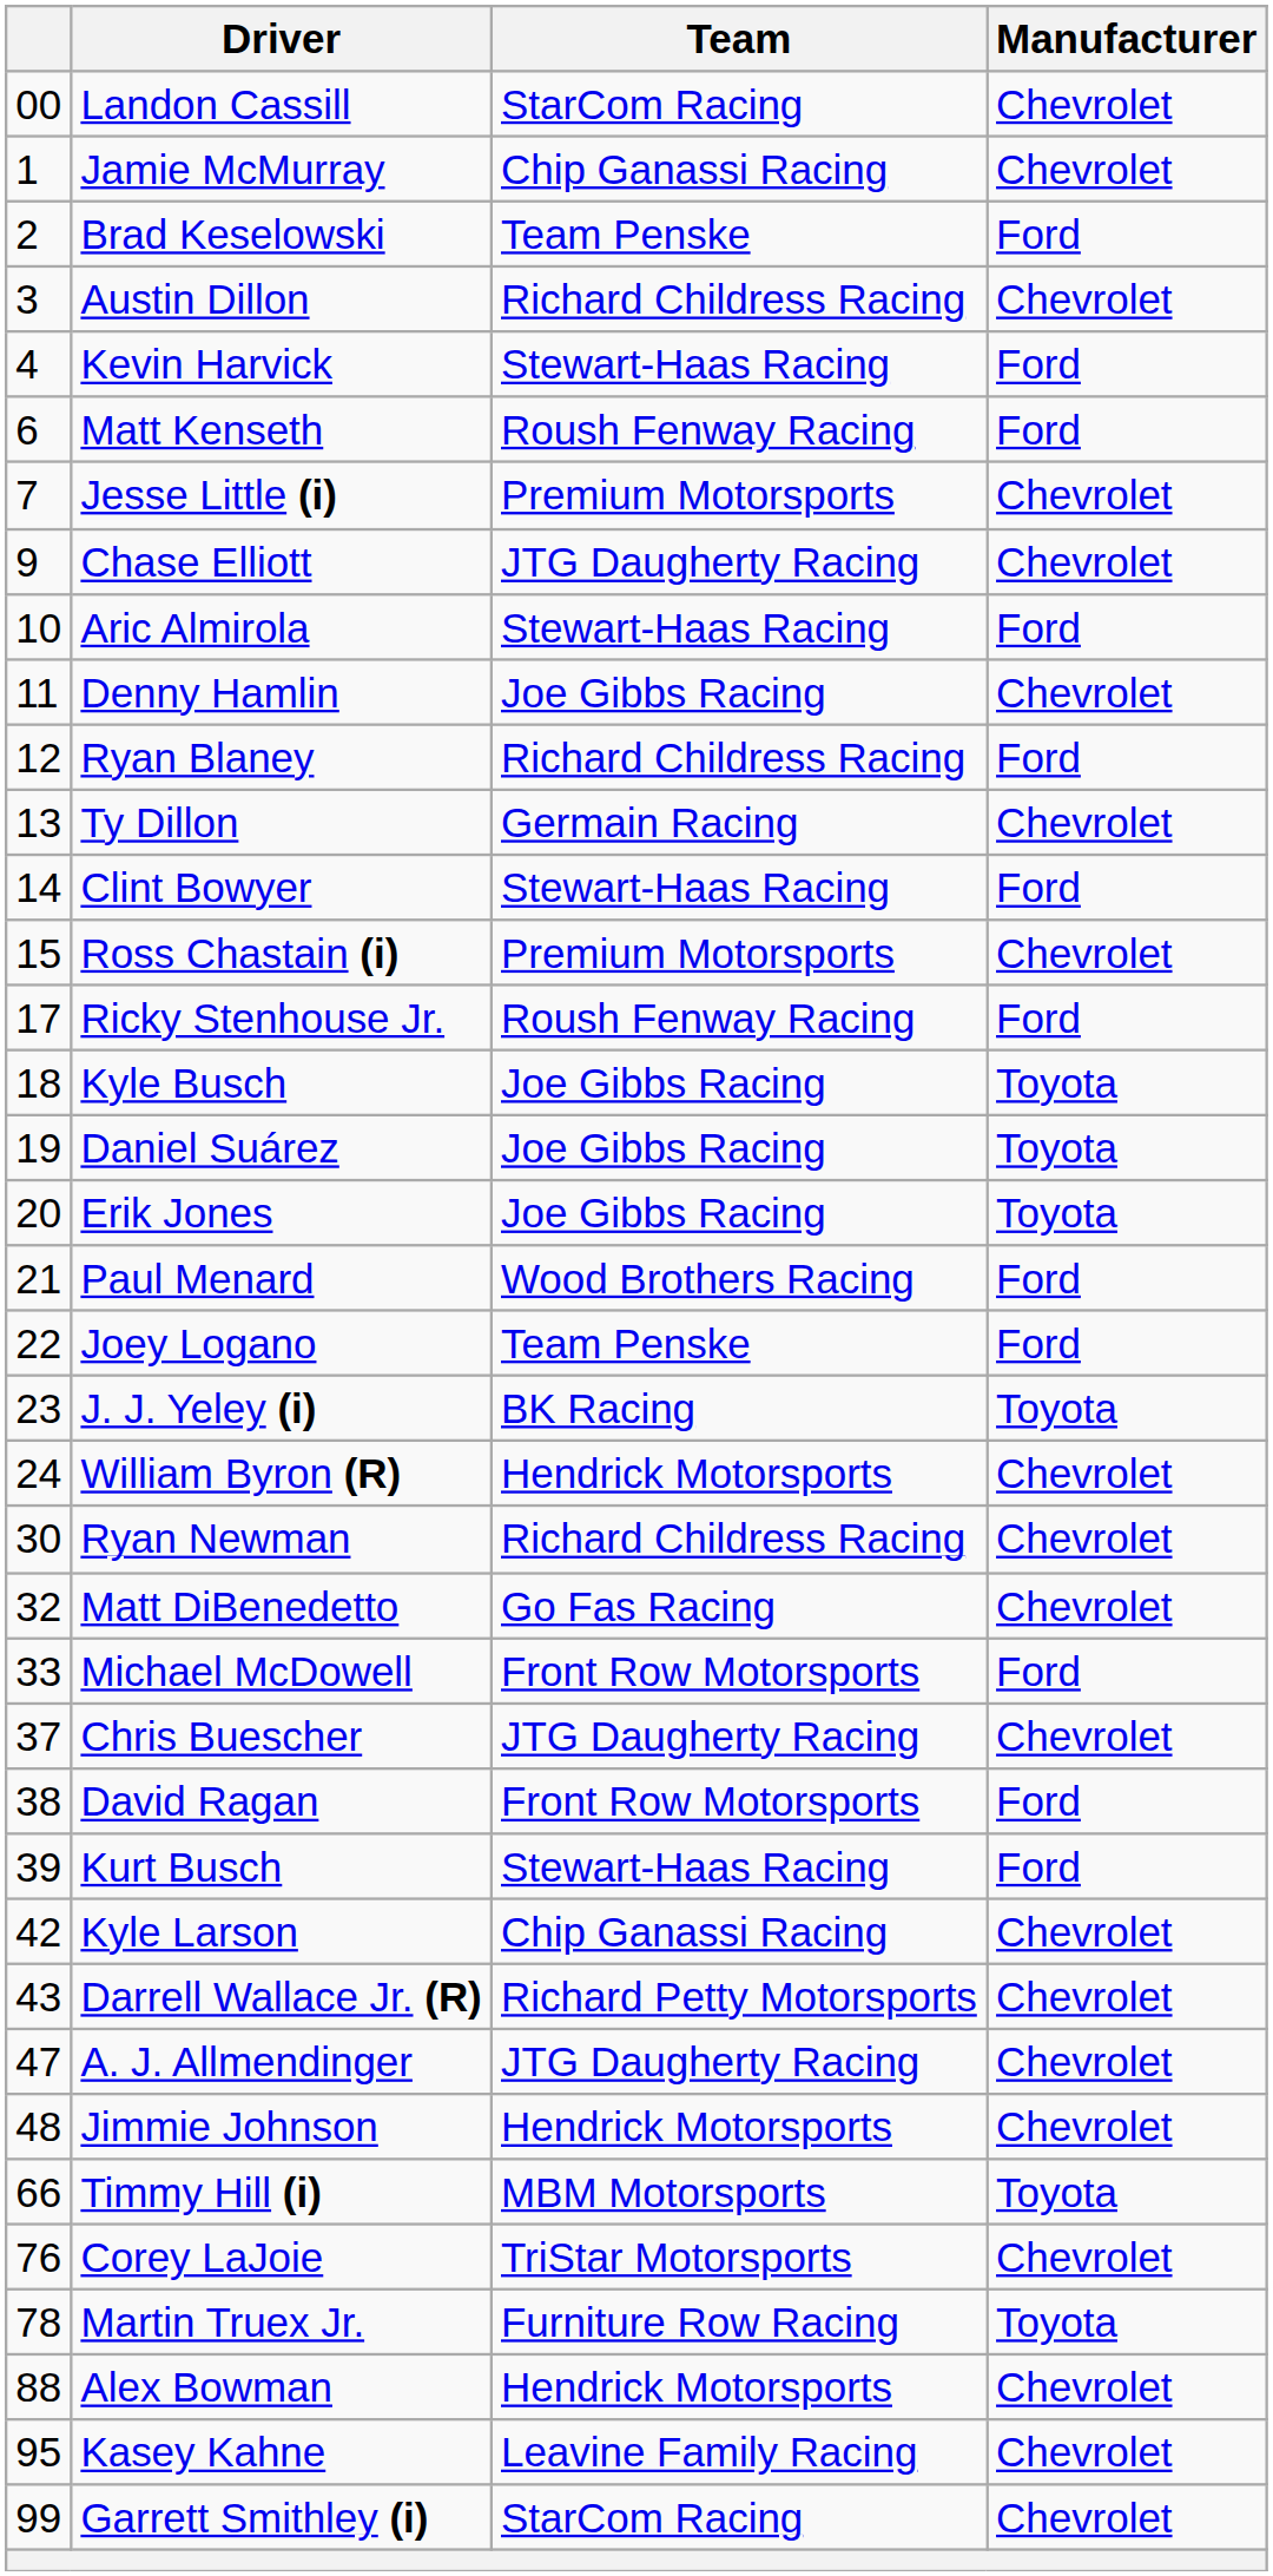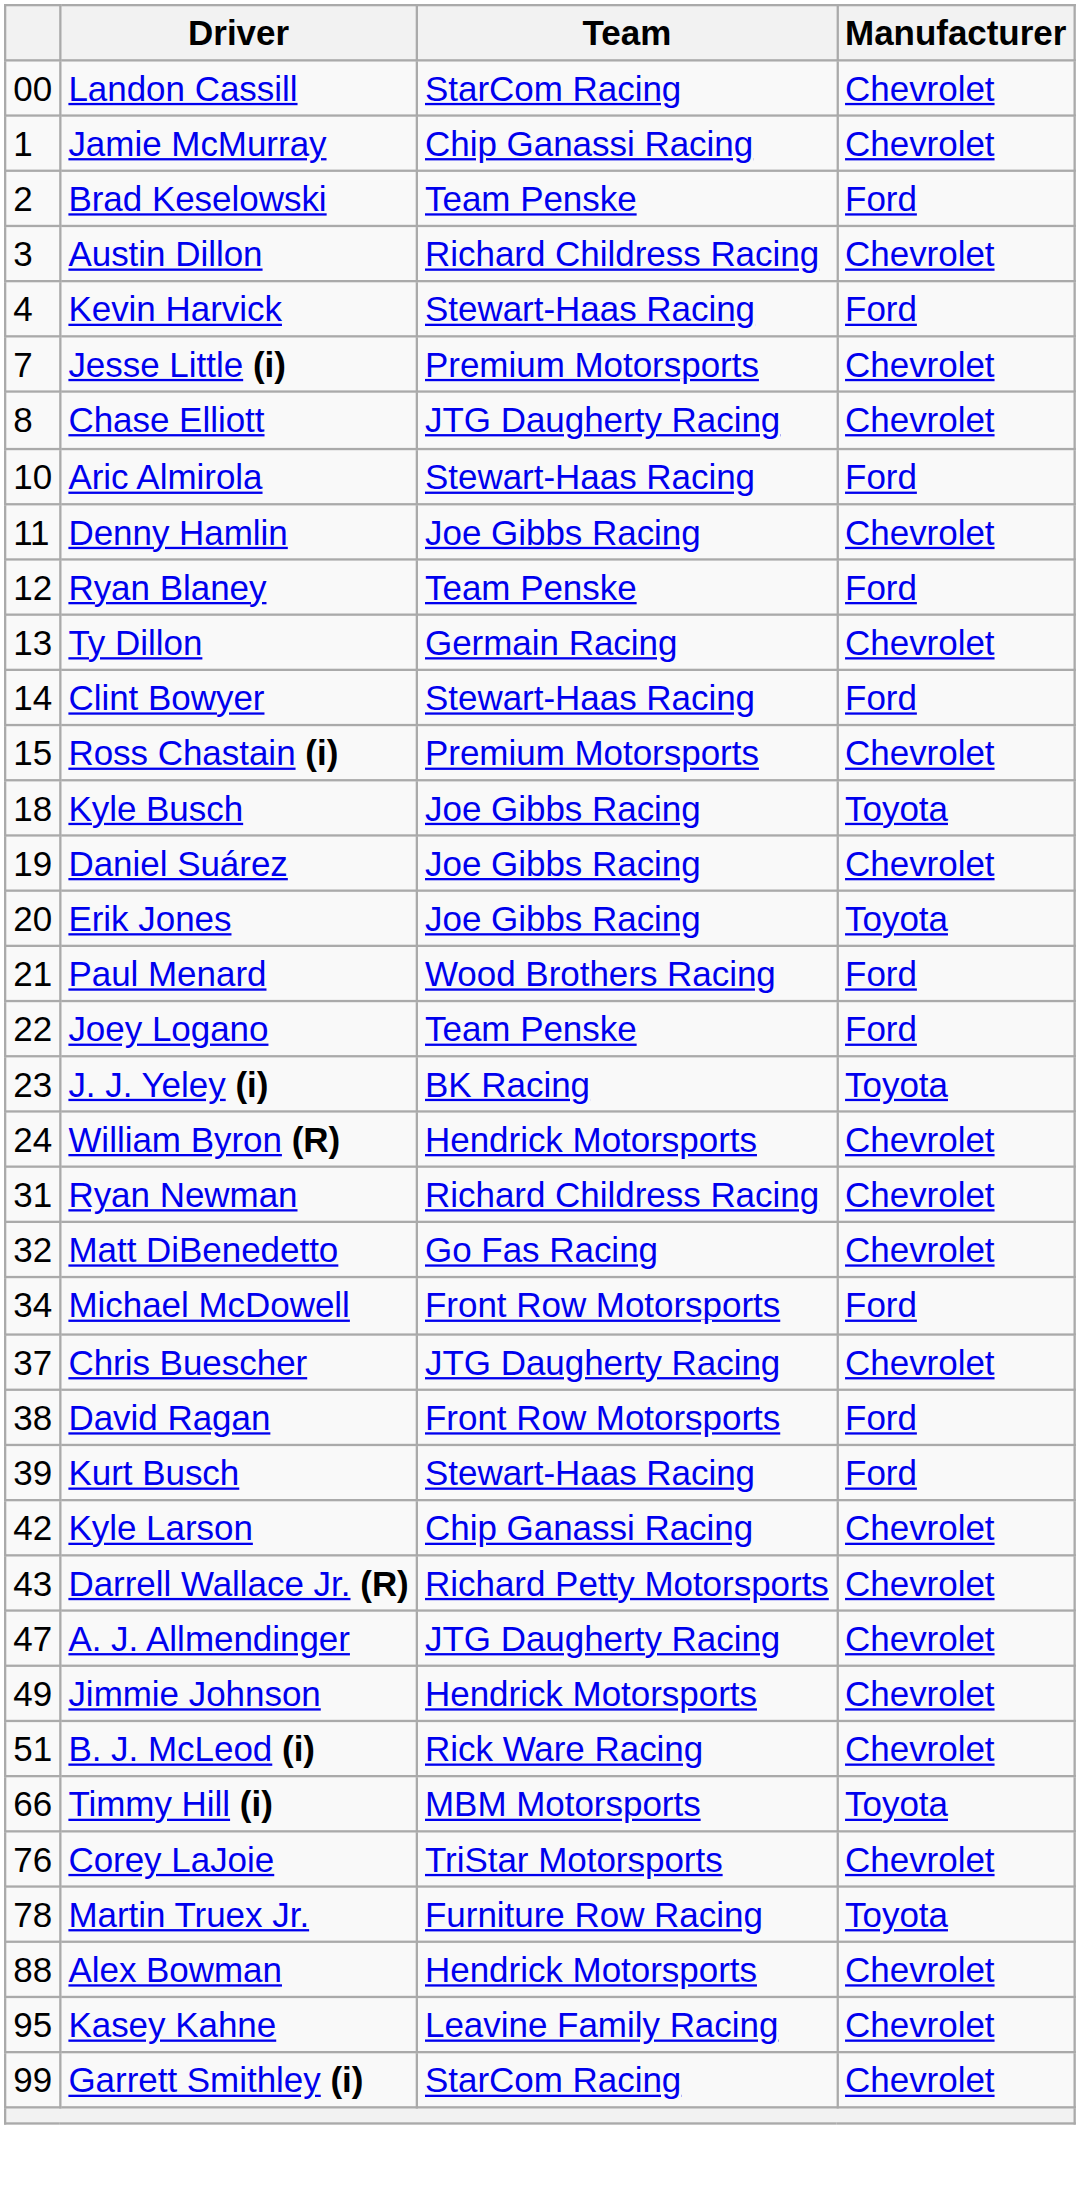 <table class="wikitable" style="font-size:95%">
 <tr>
 <th></th>
 <th>Driver</th>
 <th>Team</th>
 <th>Manufacturer</th>
 </tr>
 <tr>
 <td>00</td>
 <td><a href='#'>Landon Cassill</a></td>
 <td><a href='#'>StarCom Racing</a></td>
 <td><a href='#'>Chevrolet</a></td>
 </tr>
 <tr>
 <td>1</td>
 <td><a href='#'>Jamie McMurray</a></td>
 <td><a href='#'>Chip Ganassi Racing</a></td>
 <td><a href='#'>Chevrolet</a></td>
 </tr>
 <tr>
 <td>2</td>
 <td><a href='#'>Brad Keselowski</a></td>
 <td><a href='#'>Team Penske</a></td>
 <td><a href='#'>Ford</a></td>
 </tr>
 <tr>
 <td>3</td>
 <td><a href='#'>Austin Dillon</a></td>
 <td><a href='#'>Richard Childress Racing</a></td>
 <td><a href='#'>Chevrolet</a></td>
 </tr>
 <tr>
 <td>4</td>
 <td><a href='#'>Kevin Harvick</a></td>
 <td><a href='#'>Stewart-Haas Racing</a></td>
 <td><a href='#'>Ford</a></td>
 </tr>
 <tr>
-<td>6</td>
-<td><a href='#'>Matt Kenseth</a></td>
-<td><a href='#'>Roush Fenway Racing</a></td>
-<td><a href='#'>Ford</a></td>
-</tr>
-<tr>
 <td>7</td>
 <td><a href='#'>Jesse Little</a> <strong>(i)</strong></td>
 <td><a href='#'>Premium Motorsports</a></td>
 <td><a href='#'>Chevrolet</a></td>
 </tr>
 <tr>
-<td>9</td>
+<td>8</td>
 <td><a href='#'>Chase Elliott</a></td>
 <td><a href='#'>JTG Daugherty Racing</a></td>
 <td><a href='#'>Chevrolet</a></td>
 </tr>
 <tr>
 <td>10</td>
 <td><a href='#'>Aric Almirola</a></td>
 <td><a href='#'>Stewart-Haas Racing</a></td>
 <td><a href='#'>Ford</a></td>
 </tr>
 <tr>
 <td>11</td>
 <td><a href='#'>Denny Hamlin</a></td>
 <td><a href='#'>Joe Gibbs Racing</a></td>
 <td><a href='#'>Chevrolet</a></td>
 </tr>
 <tr>
 <td>12</td>
 <td><a href='#'>Ryan Blaney</a></td>
-<td><a href='#'>Richard Childress Racing</a></td>
+<td><a href='#'>Team Penske</a></td>
 <td><a href='#'>Ford</a></td>
 </tr>
 <tr>
 <td>13</td>
 <td><a href='#'>Ty Dillon</a></td>
 <td><a href='#'>Germain Racing</a></td>
 <td><a href='#'>Chevrolet</a></td>
 </tr>
 <tr>
 <td>14</td>
 <td><a href='#'>Clint Bowyer</a></td>
 <td><a href='#'>Stewart-Haas Racing</a></td>
 <td><a href='#'>Ford</a></td>
 </tr>
 <tr>
 <td>15</td>
 <td><a href='#'>Ross Chastain</a> <strong>(i)</strong></td>
 <td><a href='#'>Premium Motorsports</a></td>
 <td><a href='#'>Chevrolet</a></td>
 </tr>
 <tr>
-<td>17</td>
-<td><a href='#'>Ricky Stenhouse Jr.</a></td>
-<td><a href='#'>Roush Fenway Racing</a></td>
-<td><a href='#'>Ford</a></td>
-</tr>
-<tr>
 <td>18</td>
 <td><a href='#'>Kyle Busch</a></td>
 <td><a href='#'>Joe Gibbs Racing</a></td>
 <td><a href='#'>Toyota</a></td>
 </tr>
 <tr>
 <td>19</td>
 <td><a href='#'>Daniel Suárez</a></td>
 <td><a href='#'>Joe Gibbs Racing</a></td>
-<td><a href='#'>Toyota</a></td>
+<td><a href='#'>Chevrolet</a></td>
 </tr>
 <tr>
 <td>20</td>
 <td><a href='#'>Erik Jones</a></td>
 <td><a href='#'>Joe Gibbs Racing</a></td>
 <td><a href='#'>Toyota</a></td>
 </tr>
 <tr>
 <td>21</td>
 <td><a href='#'>Paul Menard</a></td>
 <td><a href='#'>Wood Brothers Racing</a></td>
 <td><a href='#'>Ford</a></td>
 </tr>
 <tr>
 <td>22</td>
 <td><a href='#'>Joey Logano</a></td>
 <td><a href='#'>Team Penske</a></td>
 <td><a href='#'>Ford</a></td>
 </tr>
 <tr>
 <td>23</td>
 <td><a href='#'>J. J. Yeley</a> <strong>(i)</strong></td>
 <td><a href='#'>BK Racing</a></td>
 <td><a href='#'>Toyota</a></td>
 </tr>
 <tr>
 <td>24</td>
 <td><a href='#'>William Byron</a> <strong>(R)</strong></td>
 <td><a href='#'>Hendrick Motorsports</a></td>
 <td><a href='#'>Chevrolet</a></td>
 </tr>
 <tr>
-<td>30</td>
+<td>31</td>
 <td><a href='#'>Ryan Newman</a></td>
 <td><a href='#'>Richard Childress Racing</a></td>
 <td><a href='#'>Chevrolet</a></td>
 </tr>
 <tr>
 <td>32</td>
 <td><a href='#'>Matt DiBenedetto</a></td>
 <td><a href='#'>Go Fas Racing</a></td>
 <td><a href='#'>Chevrolet</a></td>
 </tr>
 <tr>
-<td>33</td>
+<td>34</td>
 <td><a href='#'>Michael McDowell</a></td>
 <td><a href='#'>Front Row Motorsports</a></td>
 <td><a href='#'>Ford</a></td>
 </tr>
 <tr>
 <td>37</td>
 <td><a href='#'>Chris Buescher</a></td>
 <td><a href='#'>JTG Daugherty Racing</a></td>
 <td><a href='#'>Chevrolet</a></td>
 </tr>
 <tr>
 <td>38</td>
 <td><a href='#'>David Ragan</a></td>
 <td><a href='#'>Front Row Motorsports</a></td>
 <td><a href='#'>Ford</a></td>
 </tr>
 <tr>
 <td>39</td>
 <td><a href='#'>Kurt Busch</a></td>
 <td><a href='#'>Stewart-Haas Racing</a></td>
 <td><a href='#'>Ford</a></td>
 </tr>
 <tr>
 <td>42</td>
 <td><a href='#'>Kyle Larson</a></td>
 <td><a href='#'>Chip Ganassi Racing</a></td>
 <td><a href='#'>Chevrolet</a></td>
 </tr>
 <tr>
 <td>43</td>
 <td><a href='#'>Darrell Wallace Jr.</a> <strong>(R)</strong></td>
 <td><a href='#'>Richard Petty Motorsports</a></td>
 <td><a href='#'>Chevrolet</a></td>
 </tr>
 <tr>
 <td>47</td>
 <td><a href='#'>A. J. Allmendinger</a></td>
 <td><a href='#'>JTG Daugherty Racing</a></td>
 <td><a href='#'>Chevrolet</a></td>
 </tr>
 <tr>
-<td>48</td>
+<td>49</td>
 <td><a href='#'>Jimmie Johnson</a></td>
 <td><a href='#'>Hendrick Motorsports</a></td>
+<td><a href='#'>Chevrolet</a></td>
+</tr>
+<tr>
+<td>51</td>
+<td><a href='#'>B. J. McLeod</a> <strong>(i)</strong></td>
+<td><a href='#'>Rick Ware Racing</a></td>
 <td><a href='#'>Chevrolet</a></td>
 </tr>
 <tr>
 <td>66</td>
 <td><a href='#'>Timmy Hill</a> <strong>(i)</strong></td>
 <td><a href='#'>MBM Motorsports</a></td>
 <td><a href='#'>Toyota</a></td>
 </tr>
 <tr>
 <td>76</td>
 <td><a href='#'>Corey LaJoie</a></td>
 <td><a href='#'>TriStar Motorsports</a></td>
 <td><a href='#'>Chevrolet</a></td>
 </tr>
 <tr>
 <td>78</td>
 <td><a href='#'>Martin Truex Jr.</a></td>
 <td><a href='#'>Furniture Row Racing</a></td>
 <td><a href='#'>Toyota</a></td>
 </tr>
 <tr>
 <td>88</td>
 <td><a href='#'>Alex Bowman</a></td>
 <td><a href='#'>Hendrick Motorsports</a></td>
 <td><a href='#'>Chevrolet</a></td>
 </tr>
 <tr>
 <td>95</td>
 <td><a href='#'>Kasey Kahne</a></td>
 <td><a href='#'>Leavine Family Racing</a></td>
 <td><a href='#'>Chevrolet</a></td>
 </tr>
 <tr>
 <td>99</td>
 <td><a href='#'>Garrett Smithley</a> <strong>(i)</strong></td>
 <td><a href='#'>StarCom Racing</a></td>
 <td><a href='#'>Chevrolet</a></td>
 </tr>
 <tr>
 <th colspan="4"></th>
 </tr>
 </table>
